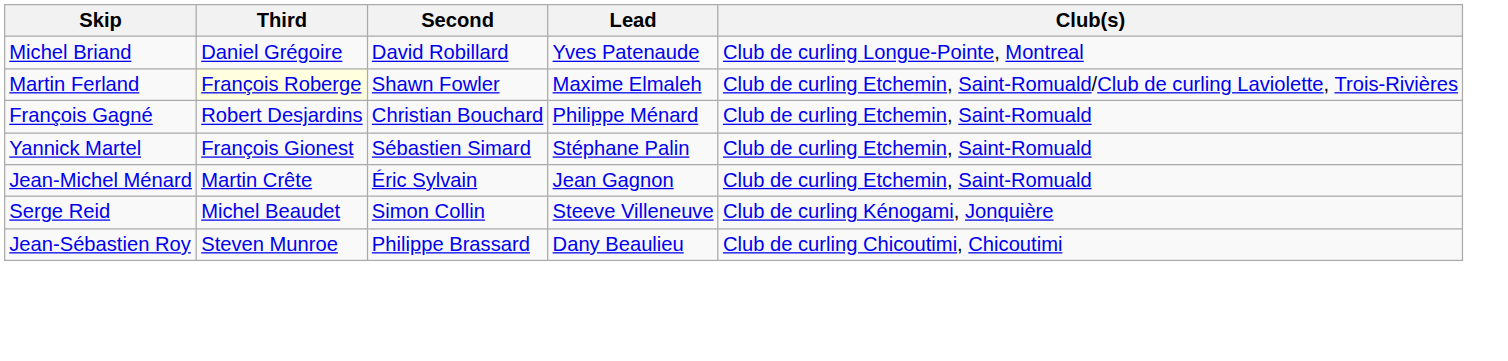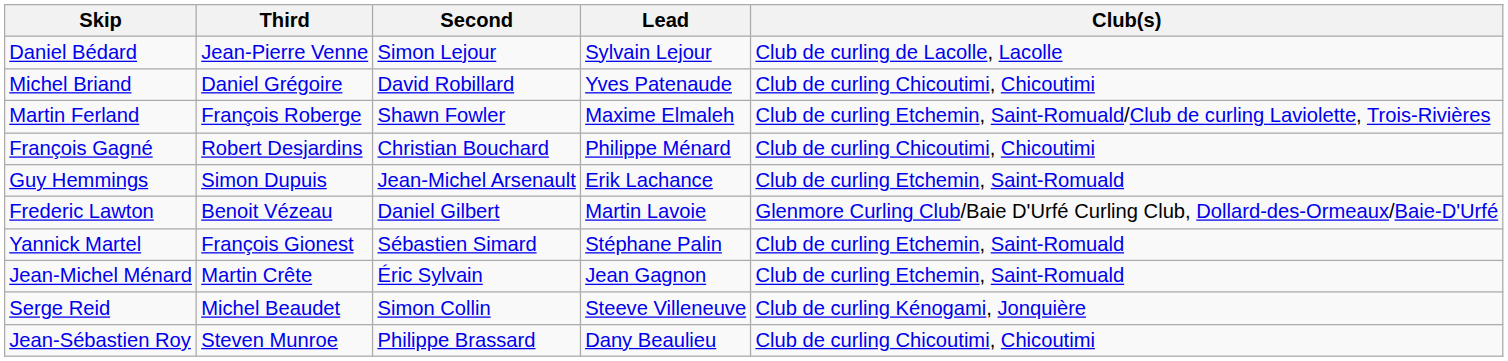 <table class="wikitable" border="1">
 <tr>
 <th>Skip</th>
 <th>Third</th>
 <th>Second</th>
 <th>Lead</th>
 <th>Club(s)</th>
 </tr>
 <tr>
+<td><a href='#'>Daniel Bédard</a></td>
+<td><a href='#'>Jean-Pierre Venne</a></td>
+<td><a href='#'>Simon Lejour</a></td>
+<td><a href='#'>Sylvain Lejour</a></td>
+<td><a href='#'>Club de curling de Lacolle</a>, <a href='#'>Lacolle</a></td>
+</tr>
+<tr>
 <td><a href='#'>Michel Briand</a></td>
 <td><a href='#'>Daniel Grégoire</a></td>
 <td><a href='#'>David Robillard</a></td>
 <td><a href='#'>Yves Patenaude</a></td>
-<td><a href='#'>Club de curling Longue-Pointe</a>, <a href='#'>Montreal</a></td>
+<td><a href='#'>Club de curling Chicoutimi</a>, <a href='#'>Chicoutimi</a></td>
 </tr>
 <tr>
 <td><a href='#'>Martin Ferland</a></td>
-<td style="background: lightyellow;"><a href='#'>François Roberge</a></td>
+<td><a href='#'>François Roberge</a></td>
 <td><a href='#'>Shawn Fowler</a></td>
 <td><a href='#'>Maxime Elmaleh</a></td>
 <td><a href='#'>Club de curling Etchemin</a>, <a href='#'>Saint-Romuald</a>/<a href='#'>Club de curling Laviolette</a>, <a href='#'>Trois-Rivières</a></td>
 </tr>
 <tr>
 <td><a href='#'>François Gagné</a></td>
 <td><a href='#'>Robert Desjardins</a></td>
 <td><a href='#'>Christian Bouchard</a></td>
 <td><a href='#'>Philippe Ménard</a></td>
+<td><a href='#'>Club de curling Chicoutimi</a>, <a href='#'>Chicoutimi</a></td>
+</tr>
+<tr>
+<td><a href='#'>Guy Hemmings</a></td>
+<td><a href='#'>Simon Dupuis</a></td>
+<td><a href='#'>Jean-Michel Arsenault</a></td>
+<td><a href='#'>Erik Lachance</a></td>
 <td><a href='#'>Club de curling Etchemin</a>, <a href='#'>Saint-Romuald</a></td>
+</tr>
+<tr>
+<td><a href='#'>Frederic Lawton</a></td>
+<td><a href='#'>Benoit Vézeau</a></td>
+<td><a href='#'>Daniel Gilbert</a></td>
+<td><a href='#'>Martin Lavoie</a></td>
+<td><a href='#'>Glenmore Curling Club</a>/Baie D'Urfé Curling Club, <a href='#'>Dollard-des-Ormeaux</a>/<a href='#'>Baie-D'Urfé</a></td>
 </tr>
 <tr>
 <td><a href='#'>Yannick Martel</a></td>
 <td><a href='#'>François Gionest</a></td>
 <td><a href='#'>Sébastien Simard</a></td>
 <td><a href='#'>Stéphane Palin</a></td>
 <td><a href='#'>Club de curling Etchemin</a>, <a href='#'>Saint-Romuald</a></td>
 </tr>
 <tr>
 <td><a href='#'>Jean-Michel Ménard</a></td>
 <td><a href='#'>Martin Crête</a></td>
 <td><a href='#'>Éric Sylvain</a></td>
 <td><a href='#'>Jean Gagnon</a></td>
 <td><a href='#'>Club de curling Etchemin</a>, <a href='#'>Saint-Romuald</a></td>
 </tr>
 <tr>
 <td><a href='#'>Serge Reid</a></td>
 <td><a href='#'>Michel Beaudet</a></td>
 <td><a href='#'>Simon Collin</a></td>
 <td><a href='#'>Steeve Villeneuve</a></td>
 <td><a href='#'>Club de curling Kénogami</a>, <a href='#'>Jonquière</a></td>
 </tr>
 <tr>
 <td><a href='#'>Jean-Sébastien Roy</a></td>
 <td><a href='#'>Steven Munroe</a></td>
 <td><a href='#'>Philippe Brassard</a></td>
 <td><a href='#'>Dany Beaulieu</a></td>
 <td><a href='#'>Club de curling Chicoutimi</a>, <a href='#'>Chicoutimi</a></td>
 </tr>
 </table>
